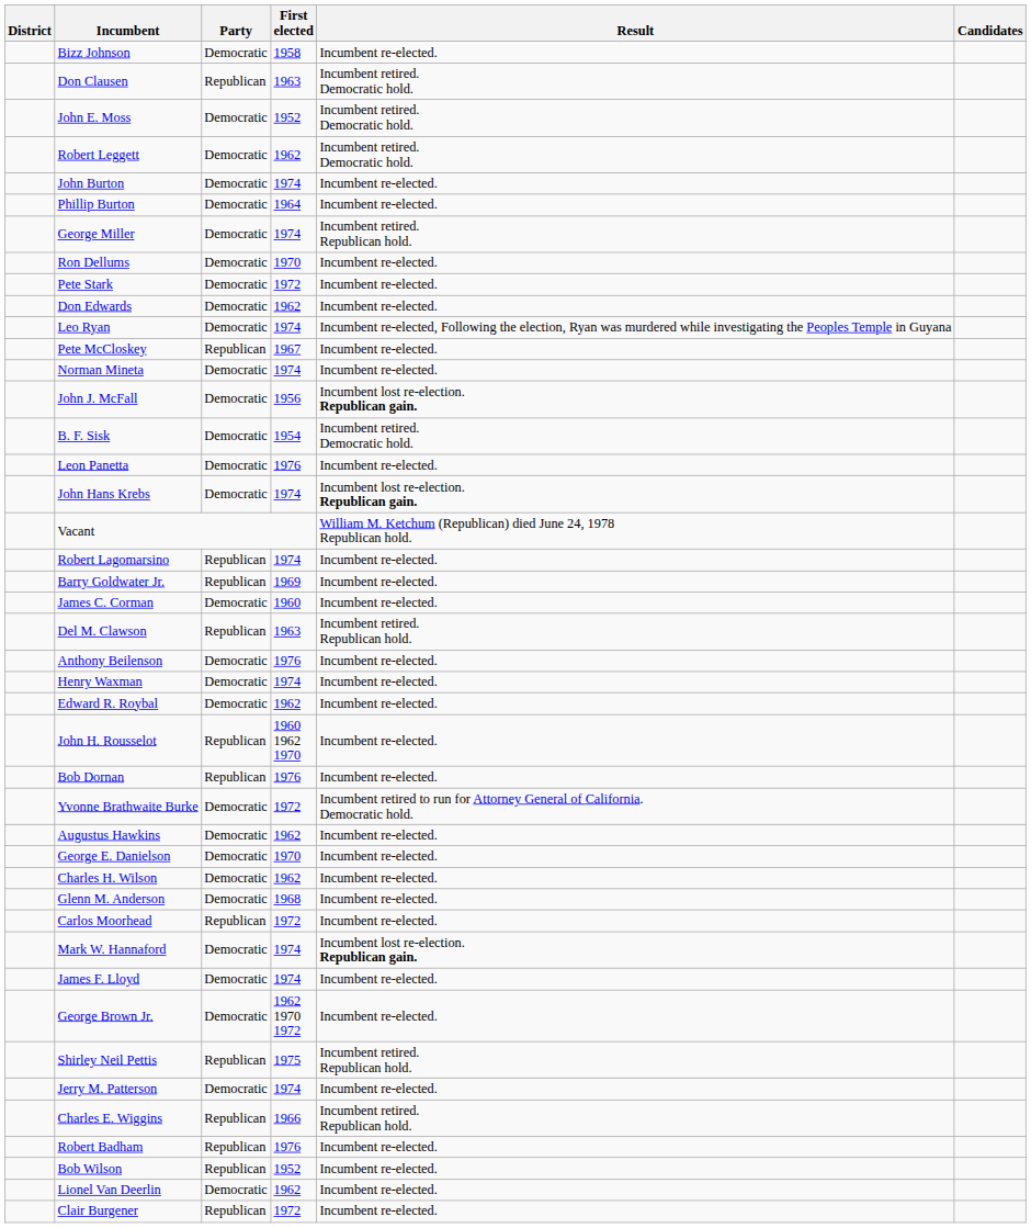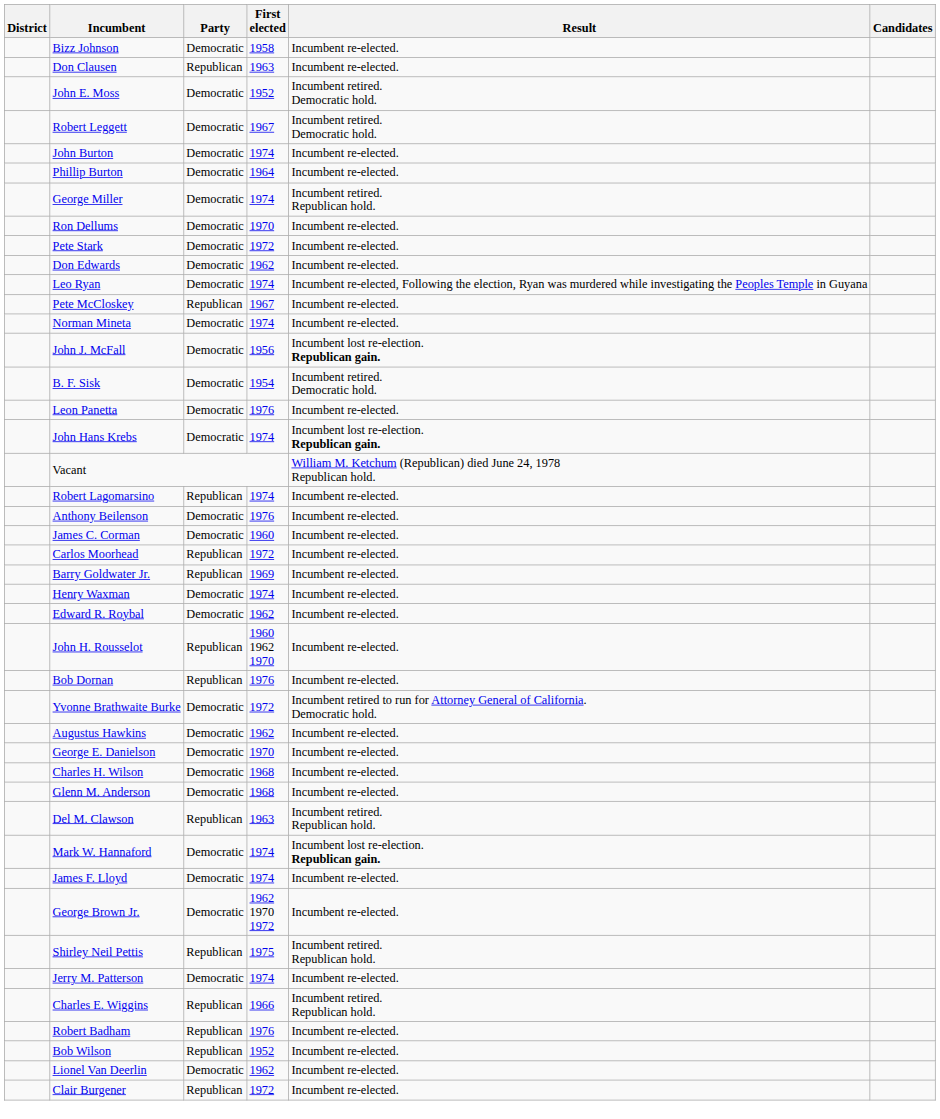 <table class=wikitable>
 <tr valign=bottom>
 <th>District</th>
 <th>Incumbent</th>
 <th>Party</th>
 <th>First<br>elected</th>
 <th>Result</th>
 <th>Candidates</th>
 </tr>
 <tr>
 <td></td>
 <td><a href='#'>Bizz Johnson</a></td>
 <td>Democratic</td>
 <td><a href='#'>1958</a></td>
 <td>Incumbent re-elected.</td>
 <td nowrap></td>
 </tr>
 <tr>
 <td></td>
 <td><a href='#'>Don Clausen</a></td>
 <td>Republican</td>
 <td><a href='#'>1963</a></td>
-<td>Incumbent retired.<br>Democratic hold.</td>
+<td>Incumbent re-elected.</td>
 <td nowrap></td>
 </tr>
 <tr>
 <td></td>
 <td><a href='#'>John E. Moss</a></td>
 <td>Democratic</td>
 <td><a href='#'>1952</a></td>
 <td>Incumbent retired.<br>Democratic hold.</td>
 <td nowrap></td>
 </tr>
 <tr>
 <td></td>
 <td><a href='#'>Robert Leggett</a></td>
 <td>Democratic</td>
-<td><a href='#'>1962</a></td>
+<td><a href='#'>1967</a></td>
 <td>Incumbent retired.<br>Democratic hold.</td>
 <td nowrap></td>
 </tr>
 <tr>
 <td></td>
 <td><a href='#'>John Burton</a></td>
 <td>Democratic</td>
 <td><a href='#'>1974</a></td>
 <td>Incumbent re-elected.</td>
 <td nowrap></td>
 </tr>
 <tr>
 <td></td>
 <td><a href='#'>Phillip Burton</a></td>
 <td>Democratic</td>
 <td><a href='#'>1964</a></td>
 <td>Incumbent re-elected.</td>
 <td nowrap></td>
 </tr>
 <tr>
 <td></td>
 <td><a href='#'>George Miller</a></td>
 <td>Democratic</td>
 <td><a href='#'>1974</a></td>
 <td>Incumbent retired.<br>Republican hold.</td>
 <td nowrap></td>
 </tr>
 <tr>
 <td></td>
 <td><a href='#'>Ron Dellums</a></td>
 <td>Democratic</td>
 <td><a href='#'>1970</a></td>
 <td>Incumbent re-elected.</td>
 <td nowrap></td>
 </tr>
 <tr>
 <td></td>
 <td><a href='#'>Pete Stark</a></td>
 <td>Democratic</td>
 <td><a href='#'>1972</a></td>
 <td>Incumbent re-elected.</td>
 <td nowrap></td>
 </tr>
 <tr>
 <td></td>
 <td><a href='#'>Don Edwards</a></td>
 <td>Democratic</td>
 <td><a href='#'>1962</a></td>
 <td>Incumbent re-elected.</td>
 <td nowrap></td>
 </tr>
 <tr>
 <td></td>
 <td><a href='#'>Leo Ryan</a></td>
 <td>Democratic</td>
 <td><a href='#'>1974</a></td>
 <td>Incumbent re-elected, Following the election, Ryan was murdered while investigating the <a href='#'>Peoples Temple</a> in Guyana</td>
 <td nowrap></td>
 </tr>
 <tr>
 <td></td>
 <td><a href='#'>Pete McCloskey</a></td>
 <td>Republican</td>
 <td><a href='#'>1967</a></td>
 <td>Incumbent re-elected.</td>
 <td nowrap></td>
 </tr>
 <tr>
 <td></td>
 <td><a href='#'>Norman Mineta</a></td>
 <td>Democratic</td>
 <td><a href='#'>1974</a></td>
 <td>Incumbent re-elected.</td>
 <td nowrap></td>
 </tr>
 <tr>
 <td></td>
 <td><a href='#'>John J. McFall</a></td>
 <td>Democratic</td>
 <td><a href='#'>1956</a></td>
 <td>Incumbent lost re-election.<br><strong>Republican gain.</strong></td>
 <td nowrap></td>
 </tr>
 <tr>
 <td></td>
 <td><a href='#'>B. F. Sisk</a></td>
 <td>Democratic</td>
 <td><a href='#'>1954</a></td>
 <td>Incumbent retired.<br>Democratic hold.</td>
 <td nowrap></td>
 </tr>
 <tr>
 <td></td>
 <td><a href='#'>Leon Panetta</a></td>
 <td>Democratic</td>
 <td><a href='#'>1976</a></td>
 <td>Incumbent re-elected.</td>
 <td nowrap></td>
 </tr>
 <tr>
 <td></td>
 <td><a href='#'>John Hans Krebs</a></td>
 <td>Democratic</td>
 <td><a href='#'>1974</a></td>
 <td>Incumbent lost re-election.<br><strong>Republican gain.</strong></td>
 <td nowrap></td>
 </tr>
 <tr>
 <td></td>
 <td colspan=3>Vacant</td>
 <td><a href='#'>William M. Ketchum</a> (Republican) died June 24, 1978<br>Republican hold.</td>
 <td nowrap></td>
 </tr>
 <tr>
 <td></td>
 <td><a href='#'>Robert Lagomarsino</a></td>
 <td>Republican</td>
 <td><a href='#'>1974</a></td>
 <td>Incumbent re-elected.</td>
 <td nowrap></td>
 </tr>
 <tr>
 <td></td>
-<td><a href='#'>Barry Goldwater Jr.</a></td>
-<td>Republican</td>
-<td><a href='#'>1969</a></td>
+<td><a href='#'>Anthony Beilenson</a></td>
+<td>Democratic</td>
+<td><a href='#'>1976</a></td>
 <td>Incumbent re-elected.</td>
 <td nowrap></td>
 </tr>
 <tr>
 <td></td>
 <td><a href='#'>James C. Corman</a></td>
 <td>Democratic</td>
 <td><a href='#'>1960</a></td>
 <td>Incumbent re-elected.</td>
 <td nowrap></td>
 </tr>
 <tr>
 <td></td>
-<td><a href='#'>Del M. Clawson</a></td>
+<td><a href='#'>Carlos Moorhead</a></td>
 <td>Republican</td>
-<td><a href='#'>1963</a></td>
-<td>Incumbent retired.<br>Republican hold.</td>
+<td><a href='#'>1972</a></td>
+<td>Incumbent re-elected.</td>
 <td nowrap></td>
 </tr>
 <tr>
 <td></td>
-<td><a href='#'>Anthony Beilenson</a></td>
-<td>Democratic</td>
-<td><a href='#'>1976</a></td>
+<td><a href='#'>Barry Goldwater Jr.</a></td>
+<td>Republican</td>
+<td><a href='#'>1969</a></td>
 <td>Incumbent re-elected.</td>
 <td nowrap></td>
 </tr>
 <tr>
 <td></td>
 <td><a href='#'>Henry Waxman</a></td>
 <td>Democratic</td>
 <td><a href='#'>1974</a></td>
 <td>Incumbent re-elected.</td>
 <td nowrap></td>
 </tr>
 <tr>
 <td></td>
 <td><a href='#'>Edward R. Roybal</a></td>
 <td>Democratic</td>
 <td><a href='#'>1962</a></td>
 <td>Incumbent re-elected.</td>
 <td nowrap></td>
 </tr>
 <tr>
 <td></td>
 <td><a href='#'>John H. Rousselot</a></td>
 <td>Republican</td>
 <td><a href='#'>1960</a><br>1962 <br><a href='#'>1970 </a></td>
 <td>Incumbent re-elected.</td>
 <td nowrap></td>
 </tr>
 <tr>
 <td></td>
 <td><a href='#'>Bob Dornan</a></td>
 <td>Republican</td>
 <td><a href='#'>1976</a></td>
 <td>Incumbent re-elected.</td>
 <td nowrap></td>
 </tr>
 <tr>
 <td></td>
 <td><a href='#'>Yvonne Brathwaite Burke</a></td>
 <td>Democratic</td>
 <td><a href='#'>1972</a></td>
 <td>Incumbent retired to run for <a href='#'>Attorney General of California</a>.<br>Democratic hold.</td>
 <td nowrap></td>
 </tr>
 <tr>
 <td></td>
 <td><a href='#'>Augustus Hawkins</a></td>
 <td>Democratic</td>
 <td><a href='#'>1962</a></td>
 <td>Incumbent re-elected.</td>
 <td nowrap></td>
 </tr>
 <tr>
 <td></td>
 <td><a href='#'>George E. Danielson</a></td>
 <td>Democratic</td>
 <td><a href='#'>1970</a></td>
 <td>Incumbent re-elected.</td>
 <td nowrap></td>
 </tr>
 <tr>
 <td></td>
 <td><a href='#'>Charles H. Wilson</a></td>
 <td>Democratic</td>
-<td><a href='#'>1962</a></td>
+<td><a href='#'>1968</a></td>
 <td>Incumbent re-elected.</td>
 <td nowrap></td>
 </tr>
 <tr>
 <td></td>
 <td><a href='#'>Glenn M. Anderson</a></td>
 <td>Democratic</td>
 <td><a href='#'>1968</a></td>
 <td>Incumbent re-elected.</td>
 <td nowrap></td>
 </tr>
 <tr>
 <td></td>
-<td><a href='#'>Carlos Moorhead</a></td>
+<td><a href='#'>Del M. Clawson</a></td>
 <td>Republican</td>
-<td><a href='#'>1972</a></td>
-<td>Incumbent re-elected.</td>
+<td><a href='#'>1963</a></td>
+<td>Incumbent retired.<br>Republican hold.</td>
 <td nowrap></td>
 </tr>
 <tr>
 <td></td>
 <td><a href='#'>Mark W. Hannaford</a></td>
 <td>Democratic</td>
 <td><a href='#'>1974</a></td>
 <td>Incumbent lost re-election.<br><strong>Republican gain.</strong></td>
 <td nowrap></td>
 </tr>
 <tr>
 <td></td>
 <td><a href='#'>James F. Lloyd</a></td>
 <td>Democratic</td>
 <td><a href='#'>1974</a></td>
 <td>Incumbent re-elected.</td>
 <td nowrap></td>
 </tr>
 <tr>
 <td></td>
 <td><a href='#'>George Brown Jr.</a></td>
 <td>Democratic</td>
 <td><a href='#'>1962</a><br>1970 <br><a href='#'>1972</a></td>
 <td>Incumbent re-elected.</td>
 <td nowrap></td>
 </tr>
 <tr>
 <td></td>
 <td><a href='#'>Shirley Neil Pettis</a></td>
 <td>Republican</td>
 <td><a href='#'>1975</a></td>
 <td>Incumbent retired.<br>Republican hold.</td>
 <td nowrap></td>
 </tr>
 <tr>
 <td></td>
 <td><a href='#'>Jerry M. Patterson</a></td>
 <td>Democratic</td>
 <td><a href='#'>1974</a></td>
 <td>Incumbent re-elected.</td>
 <td nowrap></td>
 </tr>
 <tr>
 <td></td>
 <td><a href='#'>Charles E. Wiggins</a></td>
 <td>Republican</td>
 <td><a href='#'>1966</a></td>
 <td>Incumbent retired.<br>Republican hold.</td>
 <td nowrap></td>
 </tr>
 <tr>
 <td></td>
 <td><a href='#'>Robert Badham</a></td>
 <td>Republican</td>
 <td><a href='#'>1976</a></td>
 <td>Incumbent re-elected.</td>
 <td nowrap></td>
 </tr>
 <tr>
 <td></td>
 <td><a href='#'>Bob Wilson</a></td>
 <td>Republican</td>
 <td><a href='#'>1952</a></td>
 <td>Incumbent re-elected.</td>
 <td nowrap></td>
 </tr>
 <tr>
 <td></td>
 <td><a href='#'>Lionel Van Deerlin</a></td>
 <td>Democratic</td>
 <td><a href='#'>1962</a></td>
 <td>Incumbent re-elected.</td>
 <td nowrap></td>
 </tr>
 <tr>
 <td></td>
 <td><a href='#'>Clair Burgener</a></td>
 <td>Republican</td>
 <td><a href='#'>1972</a></td>
 <td>Incumbent re-elected.</td>
 <td nowrap></td>
 </tr>
 </table>
